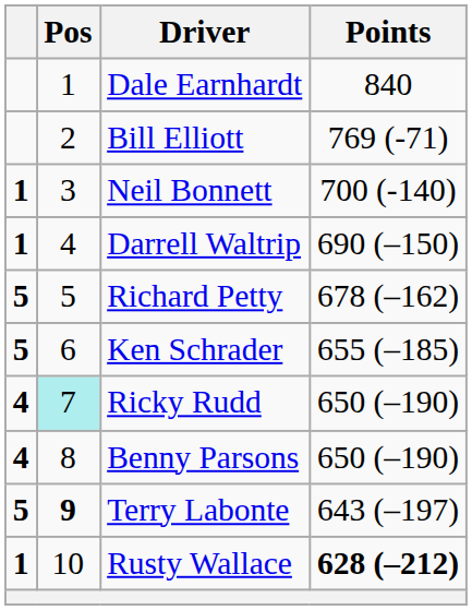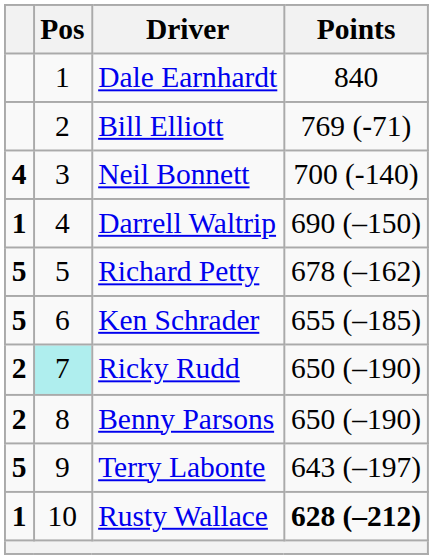 <table class="wikitable" style="font-size: 95%;">
 <tr>
 <th></th>
 <th>Pos</th>
 <th>Driver</th>
 <th>Points</th>
 </tr>
 <tr>
 <td align="left"></td>
 <td style="text-align:center;">1</td>
 <td><a href='#'>Dale Earnhardt</a></td>
 <td style="text-align:center;">840</td>
 </tr>
 <tr>
 <td align="left"></td>
 <td style="text-align:center;">2</td>
 <td><a href='#'>Bill Elliott</a></td>
 <td style="text-align:center;">769 (-71)</td>
 </tr>
 <tr>
-<td align="left">  <strong>1</strong></td>
+<td align="left">  <strong>4</strong></td>
 <td style="text-align:center;">3</td>
 <td><a href='#'>Neil Bonnett</a></td>
 <td style="text-align:center;">700 (-140)</td>
 </tr>
 <tr>
 <td align="left">  <strong>1</strong></td>
 <td style="text-align:center;">4</td>
 <td><a href='#'>Darrell Waltrip</a></td>
 <td style="text-align:center;">690 (–150)</td>
 </tr>
 <tr>
 <td align="left">  <strong>5</strong></td>
 <td style="text-align:center;">5</td>
 <td><a href='#'>Richard Petty</a></td>
 <td style="text-align:center;">678 (–162)</td>
 </tr>
 <tr>
 <td align="left">  <strong>5</strong></td>
 <td style="text-align:center;">6</td>
 <td><a href='#'>Ken Schrader</a></td>
 <td style="text-align:center;">655 (–185)</td>
 </tr>
 <tr>
-<td align="left">  <strong>4</strong></td>
+<td align="left">  <strong>2</strong></td>
 <td style="background: paleturquoise; text-align:center;">7</td>
 <td><a href='#'>Ricky Rudd</a></td>
 <td style="text-align:center;">650 (–190)</td>
 </tr>
 <tr>
-<td align="left">  <strong>4</strong></td>
+<td align="left">  <strong>2</strong></td>
 <td style="text-align:center;">8</td>
 <td><a href='#'>Benny Parsons</a></td>
 <td style="text-align:center;">650 (–190)</td>
 </tr>
 <tr>
 <td align="left">  <strong>5</strong></td>
-<td style="text-align:center;"><strong>9</strong></td>
+<td style="text-align:center;">9</td>
 <td><a href='#'>Terry Labonte</a></td>
 <td style="text-align:center;">643 (–197)</td>
 </tr>
 <tr>
 <td align="left">  <strong>1</strong></td>
 <td style="text-align:center;">10</td>
 <td><a href='#'>Rusty Wallace</a></td>
 <td style="text-align:center;"><strong>628 (–212)</strong></td>
 </tr>
 <tr class="sortbottom">
 <th colspan="9"></th>
 </tr>
 </table>
